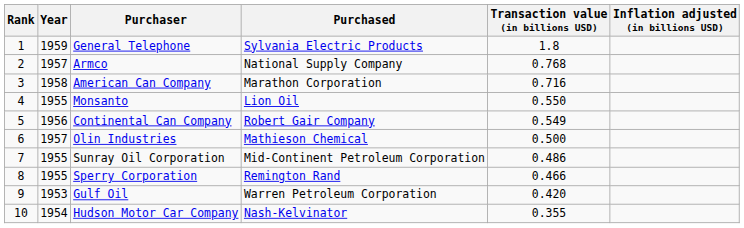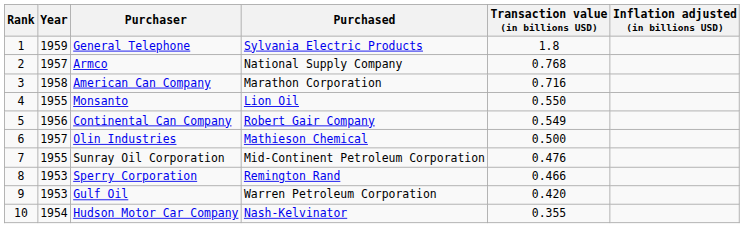 <table class="wikitable sortable">
 <tr style="background:#eee;">
 <th>Rank</th>
 <th>Year</th>
 <th>Purchaser</th>
 <th>Purchased</th>
 <th>Transaction value<br><small>(in billions USD)</small></th>
 <th> Inflation adjusted<br><small>(in billions USD)</small></th>
 </tr>
 <tr>
 <td style="text-align:center;">1</td>
 <td>1959</td>
 <td> <a href='#'>General Telephone</a></td>
 <td> <a href='#'>Sylvania Electric Products</a></td>
 <td style="text-align:center;">1.8</td>
 <td style="text-align:center;"></td>
 </tr>
 <tr>
 <td style="text-align:center;">2</td>
 <td>1957</td>
 <td> <a href='#'>Armco</a></td>
 <td> National Supply Company</td>
 <td style="text-align:center;">0.768</td>
 <td style="text-align:center;"></td>
 </tr>
 <tr>
 <td style="text-align:center;">3</td>
 <td>1958</td>
 <td> <a href='#'>American Can Company</a></td>
 <td> Marathon Corporation</td>
 <td style="text-align:center;">0.716</td>
 <td style="text-align:center;"></td>
 </tr>
 <tr>
 <td style="text-align:center;">4</td>
 <td>1955</td>
 <td> <a href='#'>Monsanto</a></td>
 <td> <a href='#'>Lion Oil</a></td>
 <td style="text-align:center;">0.550</td>
 <td style="text-align:center;"></td>
 </tr>
 <tr>
 <td style="text-align:center;">5</td>
 <td>1956</td>
 <td> <a href='#'>Continental Can Company</a></td>
 <td> <a href='#'>Robert Gair Company</a></td>
 <td style="text-align:center;">0.549</td>
 <td style="text-align:center;"></td>
 </tr>
 <tr>
 <td style="text-align:center;">6</td>
 <td>1957</td>
 <td> <a href='#'>Olin Industries</a></td>
 <td> <a href='#'>Mathieson Chemical</a></td>
 <td style="text-align:center;">0.500</td>
 <td style="text-align:center;"></td>
 </tr>
 <tr>
 <td style="text-align:center;">7</td>
 <td>1955</td>
 <td> Sunray Oil Corporation</td>
 <td> Mid-Continent Petroleum Corporation</td>
-<td style="text-align:center;">0.486</td>
+<td style="text-align:center;">0.476</td>
 <td style="text-align:center;"></td>
 </tr>
 <tr>
 <td style="text-align:center;">8</td>
-<td>1955</td>
+<td>1953</td>
 <td> <a href='#'>Sperry Corporation</a></td>
 <td> <a href='#'>Remington Rand</a></td>
 <td style="text-align:center;">0.466</td>
 <td style="text-align:center;"></td>
 </tr>
 <tr>
 <td style="text-align:center;">9</td>
 <td>1953</td>
 <td> <a href='#'>Gulf Oil</a></td>
 <td> Warren Petroleum Corporation</td>
 <td style="text-align:center;">0.420</td>
 <td style="text-align:center;"></td>
 </tr>
 <tr>
 <td style="text-align:center;">10</td>
 <td>1954</td>
 <td> <a href='#'>Hudson Motor Car Company</a></td>
 <td> <a href='#'>Nash-Kelvinator</a></td>
 <td style="text-align:center;">0.355</td>
 <td style="text-align:center;"></td>
 </tr>
 </table>
